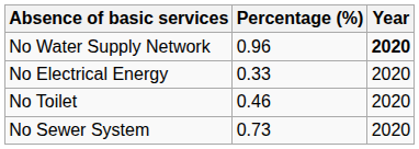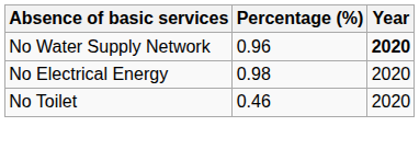 <table class="wikitable sortable">
 <tr>
 <th>Absence of basic services</th>
 <th>Percentage (%)</th>
 <th>Year</th>
 </tr>
 <tr>
 <td>No Water Supply Network</td>
 <td>0.96</td>
 <td><strong>2020</strong></td>
 </tr>
 <tr>
 <td>No Electrical Energy</td>
-<td>0.33</td>
+<td>0.98</td>
 <td>2020</td>
 </tr>
 <tr>
 <td>No Toilet</td>
 <td>0.46</td>
 <td>2020</td>
 </tr>
-<tr>
-<td>No Sewer System</td>
-<td>0.73</td>
-<td>2020</td>
-</tr>
 </table>
